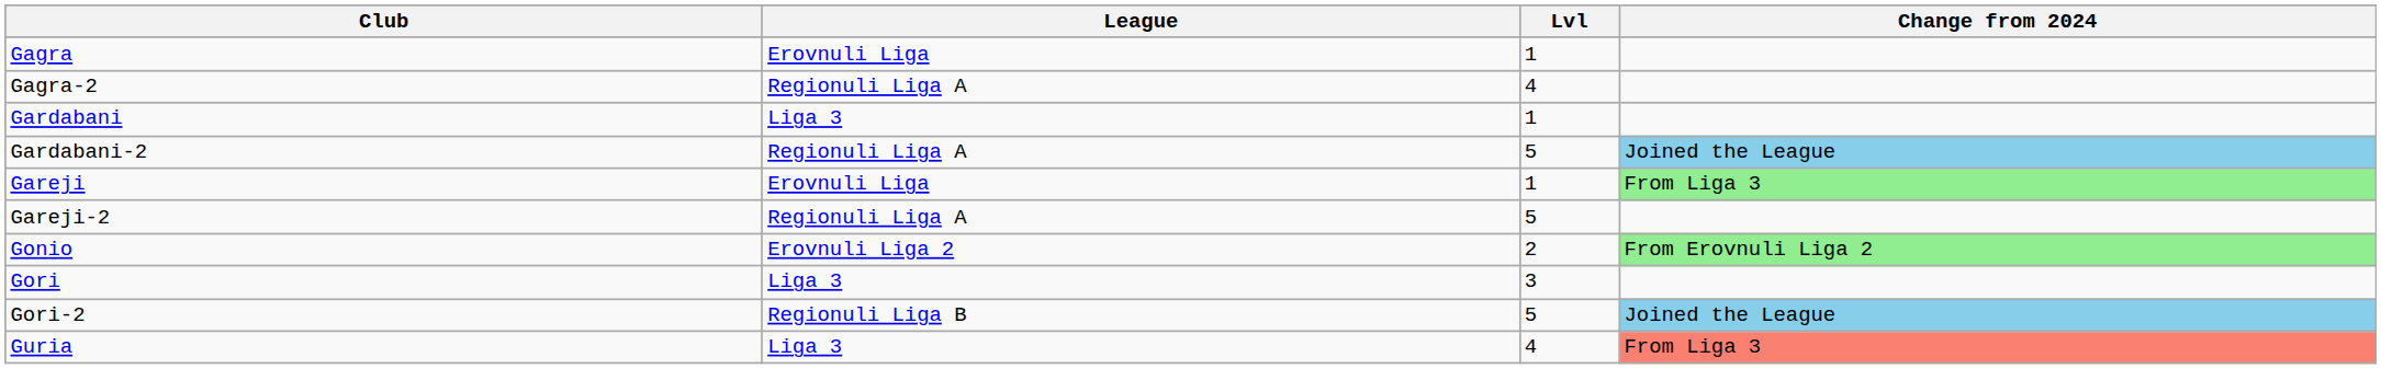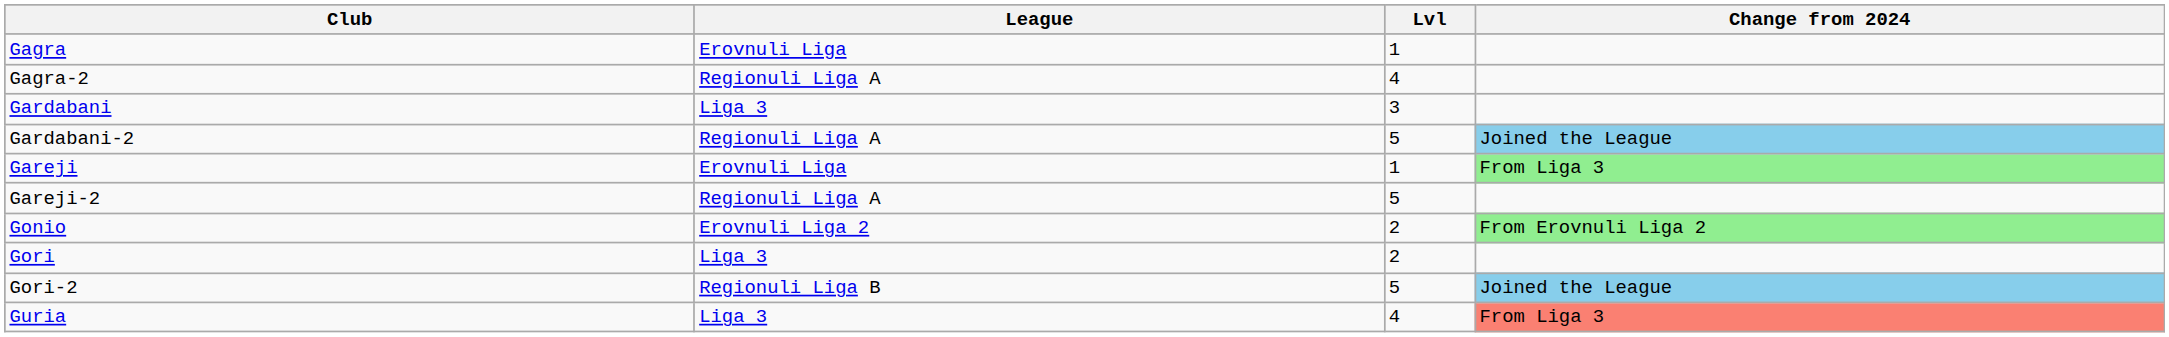 <table class="wikitable sortable" width=100% style="font-size:85%">
 <tr>
 <th width=10%>Club</th>
 <th width=10%>League</th>
 <th width=1%>Lvl</th>
 <th width=10%>Change from 2024</th>
 </tr>
 <tr>
 <td><a href='#'>Gagra</a></td>
 <td><a href='#'>Erovnuli Liga</a></td>
 <td>1</td>
 <td></td>
 </tr>
 <tr>
 <td>Gagra-2</td>
 <td><a href='#'>Regionuli Liga</a> A</td>
 <td>4</td>
 <td></td>
 </tr>
 <tr>
 <td><a href='#'>Gardabani</a></td>
 <td><a href='#'>Liga 3</a></td>
-<td>1</td>
+<td>3</td>
 <td></td>
 </tr>
 <tr>
 <td>Gardabani-2</td>
 <td><a href='#'>Regionuli Liga</a> A</td>
 <td>5</td>
 <td style="background:skyblue">Joined the League</td>
 </tr>
 <tr>
 <td><a href='#'>Gareji</a></td>
 <td><a href='#'>Erovnuli Liga</a></td>
 <td>1</td>
 <td style="background:lightgreen">From Liga 3</td>
 </tr>
 <tr>
 <td>Gareji-2</td>
 <td><a href='#'>Regionuli Liga</a> A</td>
 <td>5</td>
 <td></td>
 </tr>
 <tr>
 <td><a href='#'>Gonio</a></td>
 <td><a href='#'>Erovnuli Liga 2</a></td>
 <td>2</td>
 <td style="background:lightgreen">From Erovnuli Liga 2</td>
 </tr>
 <tr>
 <td><a href='#'>Gori</a></td>
 <td><a href='#'>Liga 3</a></td>
-<td>3</td>
+<td>2</td>
 <td></td>
 </tr>
 <tr>
 <td>Gori-2</td>
 <td><a href='#'>Regionuli Liga</a> B</td>
 <td>5</td>
 <td style="background:skyblue">Joined the League</td>
 </tr>
 <tr>
 <td><a href='#'>Guria</a></td>
 <td><a href='#'>Liga 3</a></td>
 <td>4</td>
 <td style="background:salmon">From Liga 3</td>
 </tr>
 </table>
